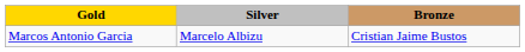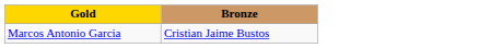 <table class="wikitable" style="text-align:left">
 <tr align="center">
 <td width=200 bgcolor=gold><strong>Gold</strong></td>
-<td width=200 bgcolor=silver><strong>Silver</strong></td>
 <td width=200 bgcolor=CC9966><strong>Bronze</strong></td>
 </tr>
 <tr>
 <td><a href='#'>Marcos Antonio Garcia</a><br><em></em></td>
-<td><a href='#'>Marcelo Albizu</a><br><em></em></td>
 <td><a href='#'>Cristian Jaime Bustos</a><br><em></em></td>
 </tr>
 </table>
